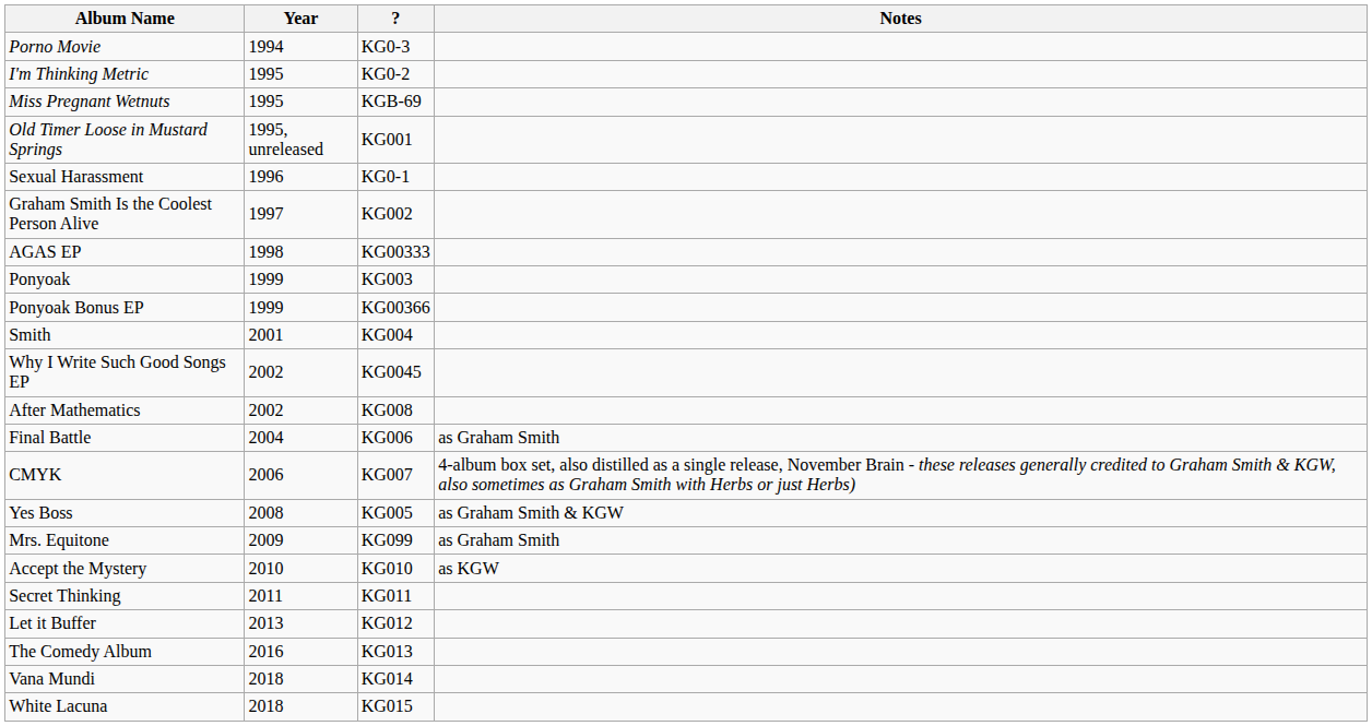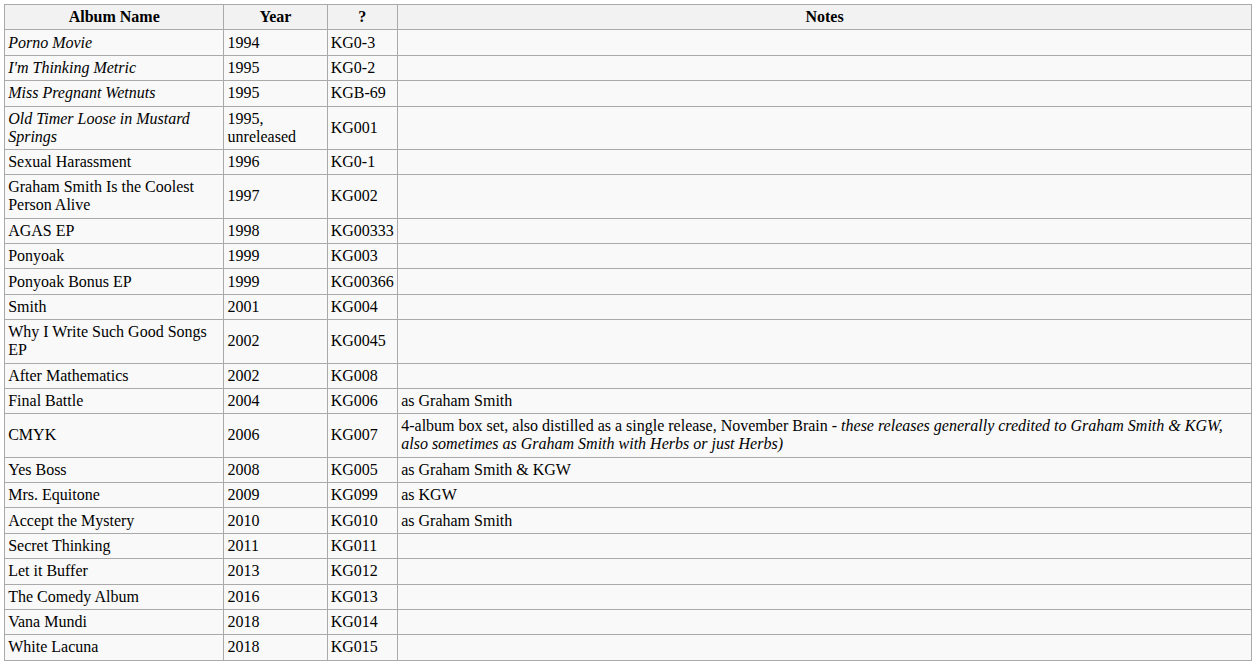 <table class="wikitable">
 <tr>
 <th>Album Name</th>
 <th>Year</th>
 <th>?</th>
 <th>Notes</th>
 </tr>
 <tr>
 <td><em>Porno Movie</em></td>
 <td>1994</td>
 <td>KG0-3</td>
 <td></td>
 </tr>
 <tr>
 <td><em>I'm Thinking Metric</em></td>
 <td>1995</td>
 <td>KG0-2</td>
 <td></td>
 </tr>
 <tr>
 <td><em>Miss Pregnant Wetnuts</em></td>
 <td>1995</td>
 <td>KGB-69</td>
 <td></td>
 </tr>
 <tr>
 <td><em>Old Timer Loose in Mustard Springs</td>
 <td>1995, unreleased</td>
 <td>KG001</td>
 <td></td>
 </tr>
 <tr>
 <td></em>Sexual Harassment<em></td>
 <td>1996</td>
 <td>KG0-1</td>
 <td></td>
 </tr>
 <tr>
 <td></em>Graham Smith Is the Coolest Person Alive<em></td>
 <td>1997</td>
 <td>KG002</td>
 <td></td>
 </tr>
 <tr>
 <td></em>AGAS EP<em></td>
 <td>1998</td>
 <td>KG00333</td>
 <td></td>
 </tr>
 <tr>
 <td></em>Ponyoak<em></td>
 <td>1999</td>
 <td>KG003</td>
 <td></td>
 </tr>
 <tr>
 <td></em>Ponyoak Bonus EP<em></td>
 <td>1999</td>
 <td>KG00366</td>
 <td></td>
 </tr>
 <tr>
 <td></em>Smith<em></td>
 <td>2001</td>
 <td>KG004</td>
 <td></td>
 </tr>
 <tr>
 <td></em>Why I Write Such Good Songs EP<em></td>
 <td>2002</td>
 <td>KG0045</td>
 <td></td>
 </tr>
 <tr>
 <td></em>After Mathematics<em></td>
 <td>2002</td>
 <td>KG008</td>
 <td></td>
 </tr>
 <tr>
 <td></em>Final Battle<em></td>
 <td>2004</td>
 <td>KG006</td>
 <td>as Graham Smith</td>
 </tr>
 <tr>
 <td></em>CMYK<em></td>
 <td>2006</td>
 <td>KG007</td>
 <td>4-album box set, also distilled as a single release, </em>November Brain<em> - these releases generally credited to Graham Smith & KGW, also sometimes as Graham Smith with Herbs or just Herbs)</td>
 </tr>
 <tr>
 <td></em>Yes Boss<em></td>
 <td>2008</td>
 <td>KG005</td>
 <td>as Graham Smith & KGW</td>
 </tr>
 <tr>
 <td></em>Mrs. Equitone<em></td>
 <td>2009</td>
 <td>KG099</td>
-<td>as Graham Smith</td>
+<td>as KGW</td>
 </tr>
 <tr>
 <td></em>Accept the Mystery<em></td>
 <td>2010</td>
 <td>KG010</td>
-<td>as KGW</td>
+<td>as Graham Smith</td>
 </tr>
 <tr>
 <td></em>Secret Thinking<em></td>
 <td>2011</td>
 <td>KG011</td>
 <td></td>
 </tr>
 <tr>
 <td></em>Let it Buffer<em></td>
 <td>2013</td>
 <td>KG012</td>
 <td></td>
 </tr>
 <tr>
 <td></em>The Comedy Album<em></td>
 <td>2016</td>
 <td>KG013</td>
 <td></td>
 </tr>
 <tr>
 <td></em>Vana Mundi<em></td>
 <td>2018</td>
 <td>KG014</td>
 <td></td>
 </tr>
 <tr>
 <td></em>White Lacuna<em></td>
 <td>2018</td>
 <td>KG015</td>
 <td></td>
 </tr>
 </table>
